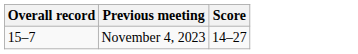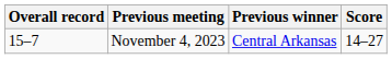 <table class="wikitable">
 <tr>
 <th>Overall record</th>
 <th>Previous meeting</th>
+<th>Previous winner</th>
 <th>Score</th>
 </tr>
 <tr>
 <td>15–7</td>
 <td>November 4, 2023</td>
+<td><a href='#'>Central Arkansas</a></td>
 <td>14–27</td>
 </tr>
 </table>
